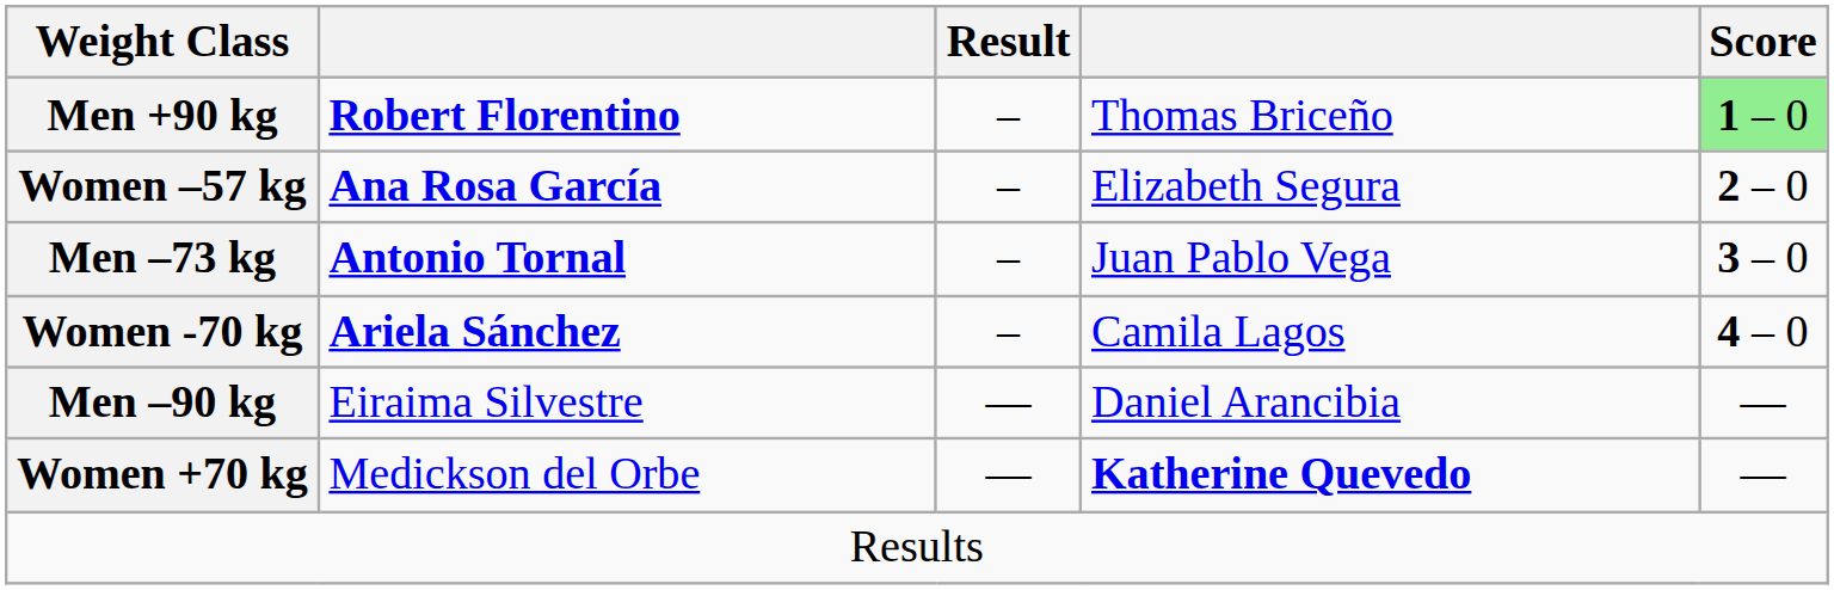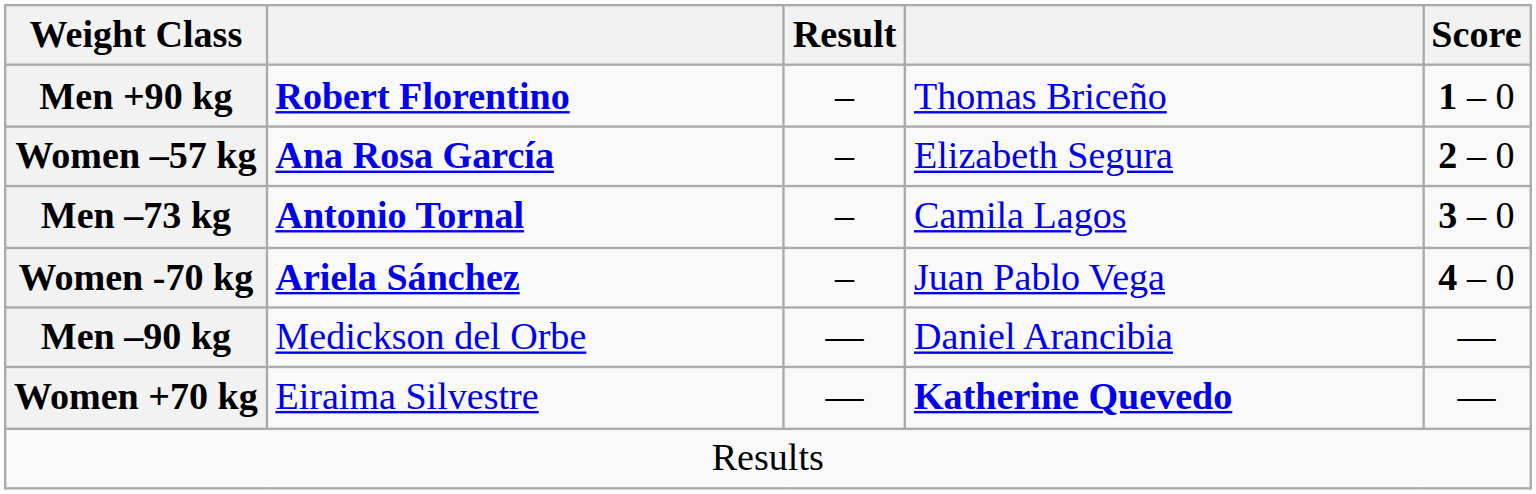 <table class="wikitable">
 <tr>
 <th>Weight Class</th>
 <th style="width:210px;"></th>
 <th>Result</th>
 <th style="width:210px;"></th>
 <th>Score</th>
 </tr>
 <tr>
 <th>Men +90 kg</th>
 <td><strong><a href='#'>Robert Florentino</a></strong></td>
 <td align=center><strong></strong> – </td>
 <td><a href='#'>Thomas Briceño</a></td>
-<td align=center style="background: lightgreen;"><strong>1</strong> – 0</td>
+<td align=center><strong>1</strong> – 0</td>
 </tr>
 <tr>
 <th>Women –57 kg</th>
 <td><strong><a href='#'>Ana Rosa García</a></strong></td>
 <td align=center><strong></strong> – </td>
 <td><a href='#'>Elizabeth Segura</a></td>
 <td align=center><strong>2</strong> – 0</td>
 </tr>
 <tr>
 <th>Men –73 kg</th>
 <td><strong><a href='#'>Antonio Tornal</a></strong></td>
 <td align=center><strong></strong> – </td>
-<td><a href='#'>Juan Pablo Vega</a></td>
+<td><a href='#'>Camila Lagos</a></td>
 <td align=center><strong>3</strong> – 0</td>
 </tr>
 <tr>
 <th>Women -70 kg</th>
 <td><strong><a href='#'>Ariela Sánchez</a></strong></td>
 <td align=center><strong></strong> – </td>
-<td><a href='#'>Camila Lagos</a></td>
+<td><a href='#'>Juan Pablo Vega</a></td>
 <td align=center><strong>4</strong> – 0</td>
 </tr>
 <tr>
 <th>Men –90 kg</th>
-<td><a href='#'>Eiraima Silvestre</a></td>
+<td><a href='#'>Medickson del Orbe</a></td>
 <td align=center>—</td>
 <td><a href='#'>Daniel Arancibia</a></td>
 <td align=center>—</td>
 </tr>
 <tr>
 <th>Women +70 kg</th>
-<td><a href='#'>Medickson del Orbe</a></td>
+<td><a href='#'>Eiraima Silvestre</a></td>
 <td align=center>—</td>
 <td><strong><a href='#'>Katherine Quevedo</a></strong></td>
 <td align=center>—</td>
 </tr>
 <tr>
 <td align=center colspan=5>Results</td>
 </tr>
 </table>
